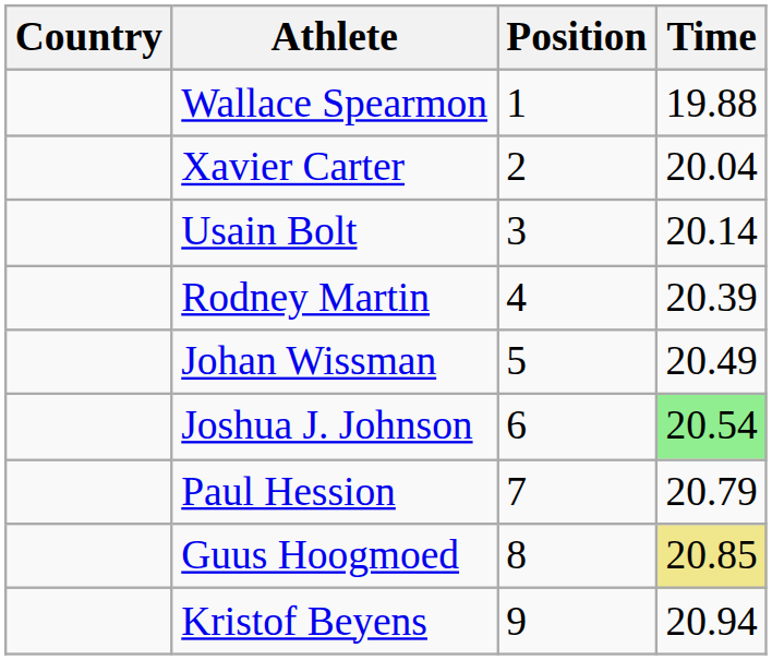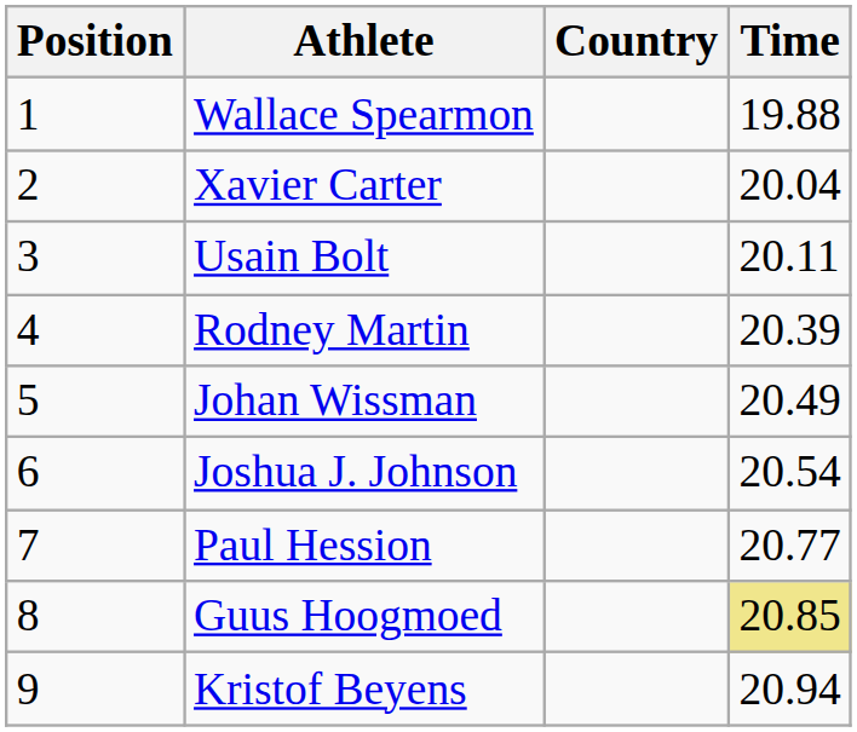 <table class="wikitable">
 <tr>
+<th>Position</th>
+<th>Athlete</th>
 <th>Country</th>
-<th>Athlete</th>
-<th>Position</th>
 <th>Time</th>
 </tr>
 <tr>
+<td>1</td>
+<td><a href='#'>Wallace Spearmon</a></td>
 <td></td>
-<td><a href='#'>Wallace Spearmon</a></td>
-<td>1</td>
 <td>19.88</td>
 </tr>
 <tr>
+<td>2</td>
+<td><a href='#'>Xavier Carter</a></td>
 <td></td>
-<td><a href='#'>Xavier Carter</a></td>
-<td>2</td>
 <td>20.04</td>
 </tr>
 <tr>
+<td>3</td>
+<td><a href='#'>Usain Bolt</a></td>
 <td></td>
-<td><a href='#'>Usain Bolt</a></td>
-<td>3</td>
-<td>20.14</td>
+<td>20.11</td>
 </tr>
 <tr>
+<td>4</td>
+<td><a href='#'>Rodney Martin</a></td>
 <td></td>
-<td><a href='#'>Rodney Martin</a></td>
-<td>4</td>
 <td>20.39</td>
 </tr>
 <tr>
+<td>5</td>
+<td><a href='#'>Johan Wissman</a></td>
 <td></td>
-<td><a href='#'>Johan Wissman</a></td>
-<td>5</td>
 <td>20.49</td>
 </tr>
 <tr>
+<td>6</td>
+<td><a href='#'>Joshua J. Johnson</a></td>
 <td></td>
-<td><a href='#'>Joshua J. Johnson</a></td>
-<td>6</td>
-<td style="background: lightgreen;">20.54</td>
+<td>20.54</td>
 </tr>
 <tr>
+<td>7</td>
+<td><a href='#'>Paul Hession</a></td>
 <td></td>
-<td><a href='#'>Paul Hession</a></td>
-<td>7</td>
-<td>20.79</td>
+<td>20.77</td>
 </tr>
 <tr>
+<td>8</td>
+<td><a href='#'>Guus Hoogmoed</a></td>
 <td></td>
-<td><a href='#'>Guus Hoogmoed</a></td>
-<td>8</td>
 <td style="background: khaki;">20.85</td>
 </tr>
 <tr>
+<td>9</td>
+<td><a href='#'>Kristof Beyens</a></td>
 <td></td>
-<td><a href='#'>Kristof Beyens</a></td>
-<td>9</td>
 <td>20.94</td>
 </tr>
 </table>
